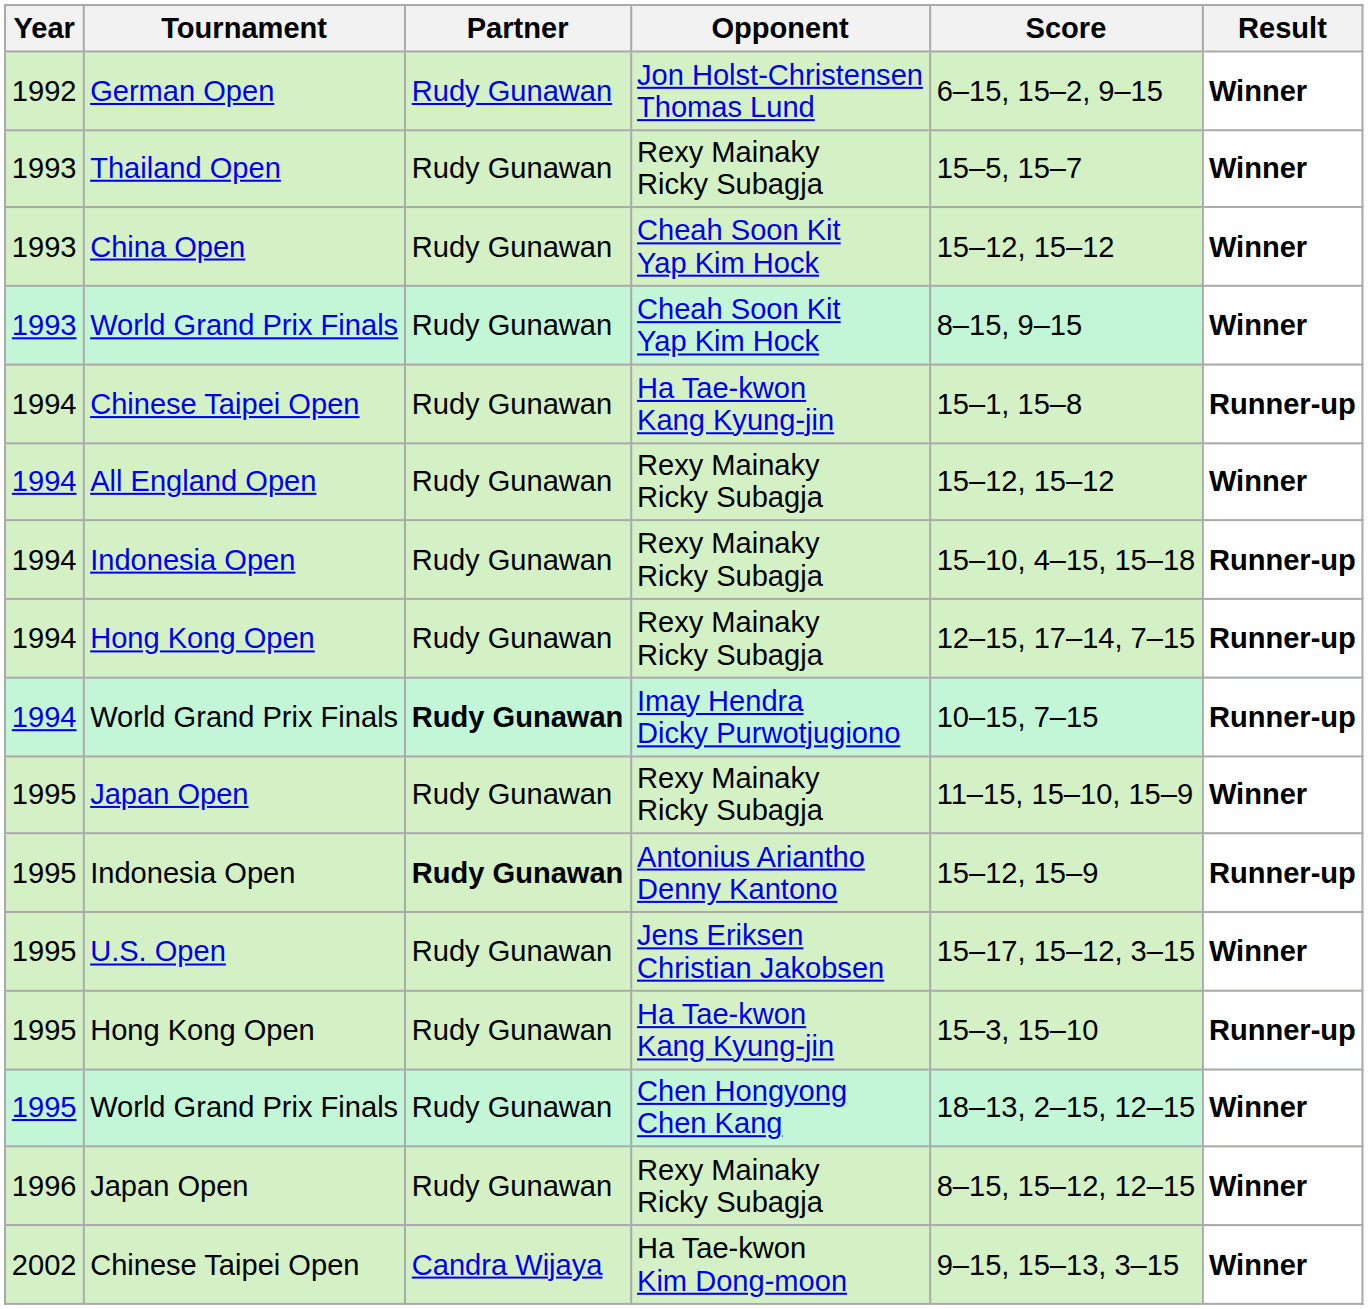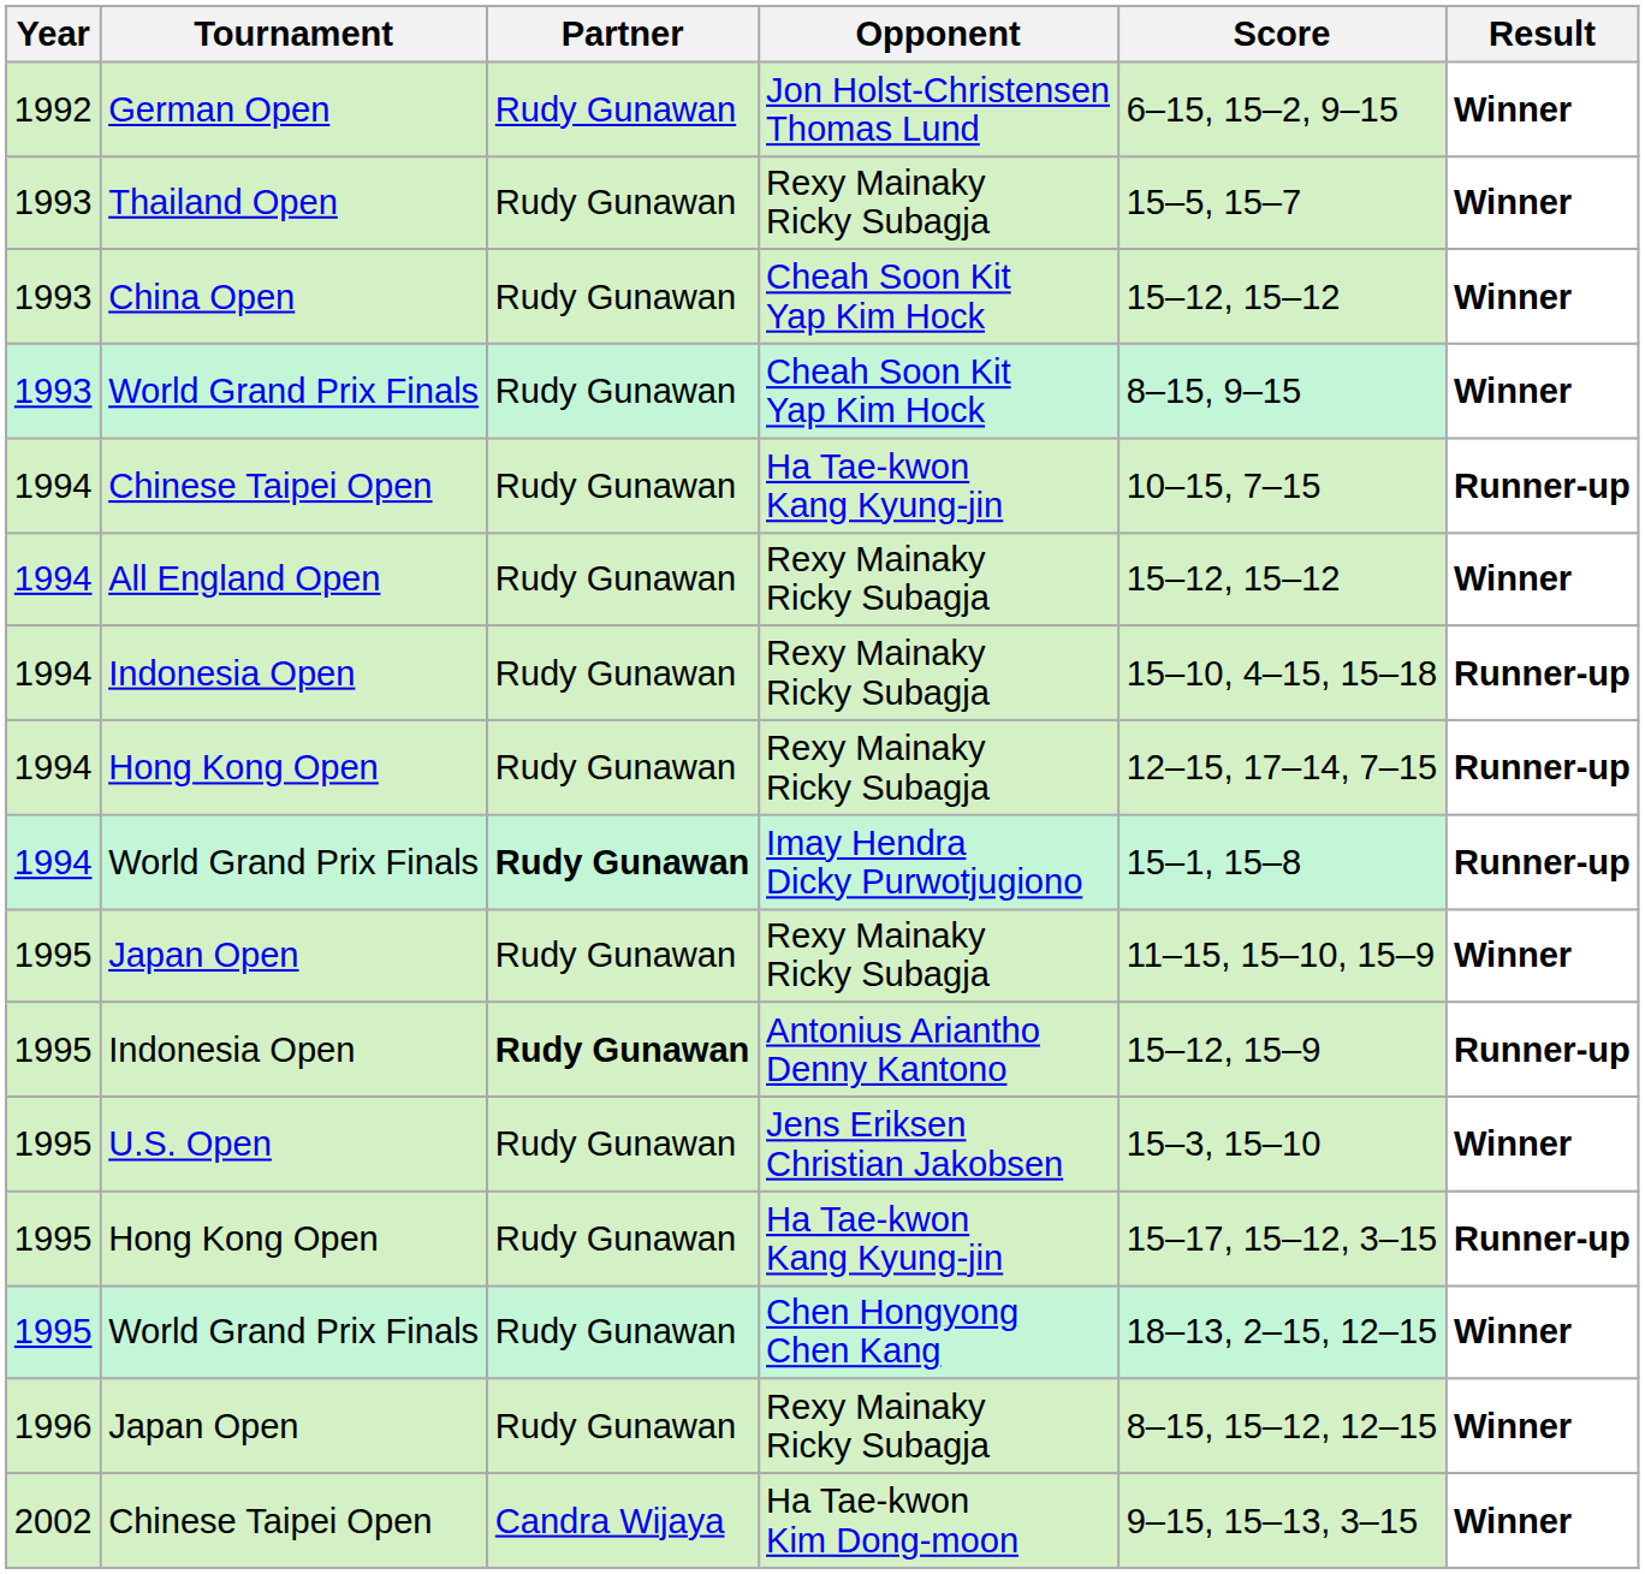 <table class="sortable wikitable" style="font-size: 90%;">
 <tr>
 <th>Year</th>
 <th>Tournament</th>
 <th>Partner</th>
 <th>Opponent</th>
 <th>Score</th>
 <th>Result</th>
 </tr>
 <tr style="background:#D4F1C5">
 <td align="center">1992</td>
 <td align="left"><a href='#'>German Open</a></td>
 <td align="left"> <a href='#'>Rudy Gunawan</a></td>
 <td align="left"> <a href='#'>Jon Holst-Christensen</a> <br>  <a href='#'>Thomas Lund</a></td>
 <td align="left">6–15, 15–2, 9–15</td>
 <td style="text-align:left; background:white"> <strong>Winner</strong></td>
 </tr>
 <tr style="background:#D4F1C5">
 <td align="center">1993</td>
 <td align="left"><a href='#'>Thailand Open</a></td>
 <td align="left"> Rudy Gunawan</td>
 <td align="left"> Rexy Mainaky <br>  Ricky Subagja</td>
 <td align="left">15–5, 15–7</td>
 <td style="text-align:left; background:white"> <strong>Winner</strong></td>
 </tr>
 <tr style="background:#D4F1C5">
 <td align="center">1993</td>
 <td align="left"><a href='#'>China Open</a></td>
 <td align="left"> Rudy Gunawan</td>
 <td align="left"> <a href='#'>Cheah Soon Kit</a> <br>  <a href='#'>Yap Kim Hock</a></td>
 <td align="left">15–12, 15–12</td>
 <td style="text-align:left; background:white"> <strong>Winner</strong></td>
 </tr>
 <tr style="background:#C3F6D7">
 <td align="center"><a href='#'>1993</a></td>
 <td align="left"><a href='#'>World Grand Prix Finals</a></td>
 <td align="left"> Rudy Gunawan</td>
 <td align="left"> <a href='#'>Cheah Soon Kit</a> <br>  <a href='#'>Yap Kim Hock</a></td>
 <td align="left">8–15, 9–15</td>
 <td style="text-align:left; background:white"> <strong>Winner</strong></td>
 </tr>
 <tr style="background:#D4F1C5">
 <td align="center">1994</td>
 <td align="left"><a href='#'>Chinese Taipei Open</a></td>
 <td align="left"> Rudy Gunawan</td>
 <td align="left"> <a href='#'>Ha Tae-kwon</a> <br>  <a href='#'>Kang Kyung-jin</a></td>
-<td align="left">15–1, 15–8</td>
+<td align="left">10–15, 7–15</td>
 <td style="text-align:left; background:white"> <strong>Runner-up</strong></td>
 </tr>
 <tr style="background:#D4F1C5">
 <td align="center"><a href='#'>1994</a></td>
 <td align="left"><a href='#'>All England Open</a></td>
 <td align="left"> Rudy Gunawan</td>
 <td align="left"> Rexy Mainaky <br>  Ricky Subagja</td>
 <td align="left">15–12, 15–12</td>
 <td style="text-align:left; background:white"> <strong>Winner</strong></td>
 </tr>
 <tr style="background:#D4F1C5">
 <td align="center">1994</td>
 <td align="left"><a href='#'>Indonesia Open</a></td>
 <td align="left"> Rudy Gunawan</td>
 <td align="left"> Rexy Mainaky <br>  Ricky Subagja</td>
 <td align="left">15–10, 4–15, 15–18</td>
 <td style="text-align:left; background:white"> <strong>Runner-up</strong></td>
 </tr>
 <tr style="background:#D4F1C5">
 <td align="center">1994</td>
 <td align="left"><a href='#'>Hong Kong Open</a></td>
 <td align="left"> Rudy Gunawan</td>
 <td align="left"> Rexy Mainaky <br>  Ricky Subagja</td>
 <td align="left">12–15, 17–14, 7–15</td>
 <td style="text-align:left; background:white"> <strong>Runner-up</strong></td>
 </tr>
 <tr style="background:#C3F6D7">
 <td align="center"><a href='#'>1994</a></td>
 <td align="left">World Grand Prix Finals</td>
 <td align="left"><strong> Rudy Gunawan</strong></td>
 <td align="left"> <a href='#'>Imay Hendra</a> <br>  <a href='#'>Dicky Purwotjugiono</a></td>
-<td align="left">10–15, 7–15</td>
+<td align="left">15–1, 15–8</td>
 <td style="text-align:left; background:white"> <strong>Runner-up</strong></td>
 </tr>
 <tr style="background:#D4F1C5">
 <td align="center">1995</td>
 <td align="left"><a href='#'>Japan Open</a></td>
 <td align="left"> Rudy Gunawan</td>
 <td align="left"> Rexy Mainaky <br>  Ricky Subagja</td>
 <td align="left">11–15, 15–10, 15–9</td>
 <td style="text-align:left; background:white"> <strong>Winner</strong></td>
 </tr>
 <tr style="background:#D4F1C5">
 <td align="center">1995</td>
 <td align="left">Indonesia Open</td>
 <td align="left"><strong> Rudy Gunawan</strong></td>
 <td align="left"> <a href='#'>Antonius Ariantho</a> <br>  <a href='#'>Denny Kantono</a></td>
 <td align="left">15–12, 15–9</td>
 <td style="text-align:left; background:white"> <strong>Runner-up</strong></td>
 </tr>
 <tr style="background:#D4F1C5">
 <td align="center">1995</td>
 <td align="left"><a href='#'>U.S. Open</a></td>
 <td align="left"> Rudy Gunawan</td>
 <td align="left"> <a href='#'>Jens Eriksen</a> <br>  <a href='#'>Christian Jakobsen</a></td>
-<td align="left">15–17, 15–12, 3–15</td>
+<td align="left">15–3, 15–10</td>
 <td style="text-align:left; background:white"> <strong>Winner</strong></td>
 </tr>
 <tr style="background:#D4F1C5">
 <td align="center">1995</td>
 <td align="left">Hong Kong Open</td>
 <td align="left"> Rudy Gunawan</td>
 <td align="left"> <a href='#'>Ha Tae-kwon</a> <br>  <a href='#'>Kang Kyung-jin</a></td>
-<td align="left">15–3, 15–10</td>
+<td align="left">15–17, 15–12, 3–15</td>
 <td style="text-align:left; background:white"> <strong>Runner-up</strong></td>
 </tr>
 <tr style="background:#C3F6D7">
 <td align="center"><a href='#'>1995</a></td>
 <td align="left">World Grand Prix Finals</td>
 <td align="left"> Rudy Gunawan</td>
 <td align="left"> <a href='#'>Chen Hongyong</a> <br>  <a href='#'>Chen Kang</a></td>
 <td align="left">18–13, 2–15, 12–15</td>
 <td style="text-align:left; background:white"> <strong>Winner</strong></td>
 </tr>
 <tr style="background:#D4F1C5">
 <td align="center">1996</td>
 <td align="left">Japan Open</td>
 <td align="left"> Rudy Gunawan</td>
 <td align="left"> Rexy Mainaky <br>  Ricky Subagja</td>
 <td align="left">8–15, 15–12, 12–15</td>
 <td style="text-align:left; background:white"> <strong>Winner</strong></td>
 </tr>
 <tr style="background:#D4F1C5">
 <td align="center">2002</td>
 <td align="left">Chinese Taipei Open</td>
 <td align="left"> <a href='#'>Candra Wijaya</a></td>
 <td align="left"> Ha Tae-kwon <br>  <a href='#'>Kim Dong-moon</a></td>
 <td align="left">9–15, 15–13, 3–15</td>
 <td style="text-align:left; background:white"> <strong>Winner</strong></td>
 </tr>
 </table>
